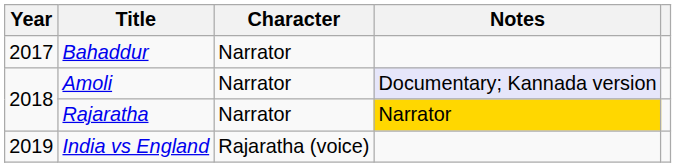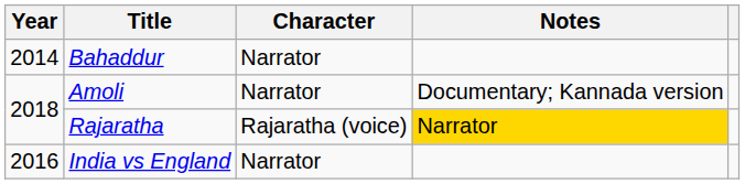 <table class="wikitable sortable">
 <tr>
 <th>Year</th>
 <th>Title</th>
 <th class="unsortable">Character</th>
 <th class="unsortable">Notes</th>
 <th class="unsortable"></th>
 </tr>
 <tr>
-<td>2017</td>
+<td>2014</td>
 <td><em><a href='#'>Bahaddur</a></em></td>
 <td>Narrator</td>
 <td></td>
 <td style="text-align: center;"></td>
 </tr>
 <tr>
 <td rowspan="2">2018</td>
 <td><em><a href='#'>Amoli</a></em></td>
 <td>Narrator</td>
-<td style="background: lavender;">Documentary; Kannada version</td>
+<td>Documentary; Kannada version</td>
 <td style="text-align: center;"></td>
 </tr>
 <tr>
 <td><em><a href='#'>Rajaratha</a></em></td>
-<td>Narrator</td>
+<td>Rajaratha (voice)</td>
 <td style="background: gold;">Narrator</td>
 <td style="text-align: center;"></td>
 </tr>
 <tr>
-<td>2019</td>
+<td>2016</td>
 <td><em><a href='#'>India vs England</a></em></td>
-<td>Rajaratha (voice)</td>
+<td>Narrator</td>
 <td></td>
 <td style="text-align: center;"></td>
 </tr>
 </table>
